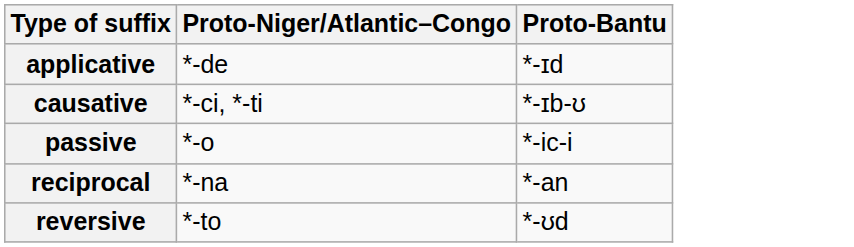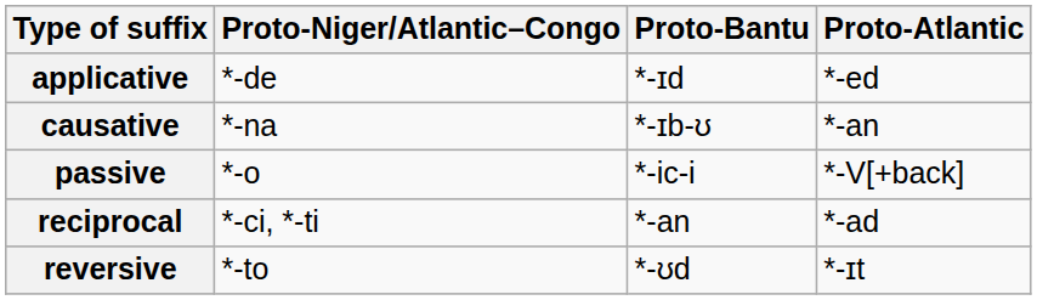 <table class="wikitable sortable">
 <tr>
 <th>Type of suffix</th>
 <th>Proto-Niger/Atlantic–Congo</th>
 <th>Proto-Bantu</th>
+<th>Proto-Atlantic</th>
 </tr>
 <tr>
 <th>applicative</th>
 <td>*-de</td>
 <td>*-ɪd</td>
+<td>*-ed</td>
 </tr>
 <tr>
 <th>causative</th>
-<td>*-ci, *-ti</td>
+<td>*-na</td>
 <td>*-ɪb-ʊ</td>
+<td>*-an</td>
 </tr>
 <tr>
 <th>passive</th>
 <td>*-o</td>
 <td>*-ic-i</td>
+<td>*-V[+back]</td>
 </tr>
 <tr>
 <th>reciprocal</th>
-<td>*-na</td>
+<td>*-ci, *-ti</td>
 <td>*-an</td>
+<td>*-ad</td>
 </tr>
 <tr>
 <th>reversive</th>
 <td>*-to</td>
 <td>*-ʊd</td>
+<td>*-ɪt</td>
 </tr>
 </table>
